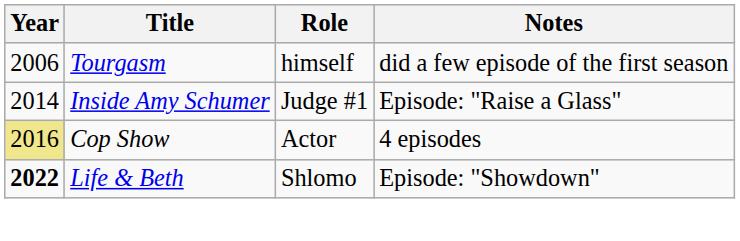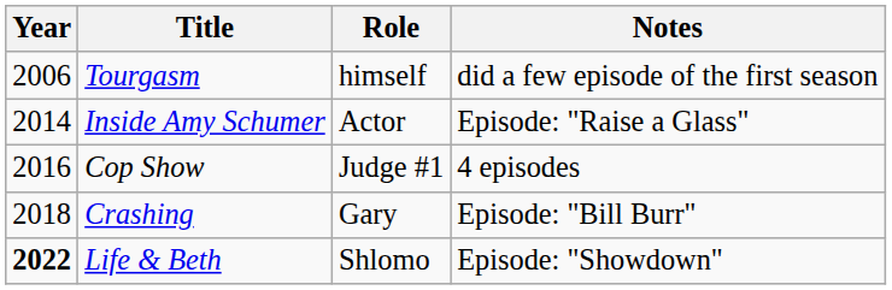 <table class="wikitable sortable">
 <tr>
 <th>Year</th>
 <th>Title</th>
 <th>Role</th>
 <th>Notes</th>
 </tr>
 <tr>
 <td>2006</td>
 <td><em><a href='#'>Tourgasm</a></em></td>
 <td>himself</td>
 <td>did a few episode of the first season</td>
 </tr>
 <tr>
 <td>2014</td>
 <td><em><a href='#'>Inside Amy Schumer</a></em></td>
-<td>Judge #1</td>
+<td>Actor</td>
 <td>Episode: "Raise a Glass"</td>
 </tr>
 <tr>
-<td style="background: khaki;">2016</td>
+<td>2016</td>
 <td><em>Cop Show</em></td>
-<td>Actor</td>
+<td>Judge #1</td>
 <td>4 episodes</td>
+</tr>
+<tr>
+<td>2018</td>
+<td><a href='#'><em>Crashing</em></a></td>
+<td>Gary</td>
+<td>Episode: "Bill Burr"</td>
 </tr>
 <tr>
 <td><strong>2022</strong></td>
 <td><em><a href='#'>Life & Beth</a></em></td>
 <td>Shlomo</td>
 <td>Episode: "Showdown"</td>
 </tr>
 </table>
